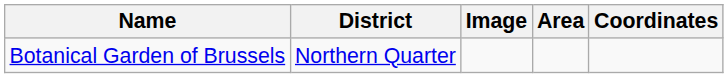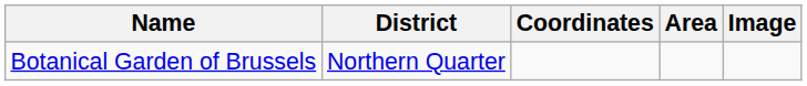 <table class="wikitable sortable">
 <tr>
 <th>Name</th>
 <th>District</th>
+<th>Coordinates</th>
+<th>Area</th>
 <th>Image</th>
-<th>Area</th>
-<th>Coordinates</th>
 </tr>
 <tr>
 <td><a href='#'>Botanical Garden of Brussels</a></td>
 <td><a href='#'>Northern Quarter</a></td>
 <td></td>
 <td></td>
 <td></td>
 </tr>
 </table>
